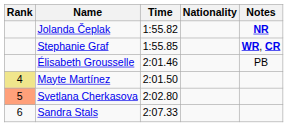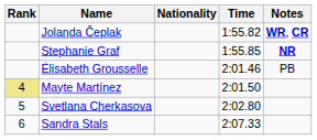 <table class="wikitable sortable" style="text-align:center">
 <tr>
 <th>Rank</th>
 <th>Name</th>
+<th>Nationality</th>
 <th>Time</th>
-<th>Nationality</th>
 <th>Notes</th>
 </tr>
 <tr>
 <td></td>
 <td align="left"><a href='#'>Jolanda Čeplak</a></td>
+<td align=left></td>
 <td>1:55.82</td>
+<td><strong><a href='#'>WR</a></strong>, <strong><a href='#'>CR</a></strong></td>
+</tr>
+<tr>
+<td></td>
+<td align="left"><a href='#'>Stephanie Graf</a></td>
 <td align=left></td>
+<td>1:55.85</td>
 <td><strong><a href='#'>NR</a></strong></td>
 </tr>
 <tr>
 <td></td>
-<td align="left"><a href='#'>Stephanie Graf</a></td>
-<td>1:55.85</td>
+<td align="left"><a href='#'>Élisabeth Grousselle</a></td>
 <td align=left></td>
-<td><strong><a href='#'>WR</a></strong>, <strong><a href='#'>CR</a></strong></td>
-</tr>
-<tr>
-<td></td>
-<td align="left"><a href='#'>Élisabeth Grousselle</a></td>
 <td>2:01.46</td>
-<td align=left></td>
 <td>PB</td>
 </tr>
 <tr>
 <td style="background: khaki;">4</td>
 <td align="left"><a href='#'>Mayte Martínez</a></td>
+<td align=left></td>
 <td>2:01.50</td>
-<td align=left></td>
 <td></td>
 </tr>
 <tr>
-<td style="background: lightsalmon;">5</td>
+<td>5</td>
 <td align="left"><a href='#'>Svetlana Cherkasova</a></td>
+<td align=left></td>
 <td>2:02.80</td>
-<td align=left></td>
 <td></td>
 </tr>
 <tr>
 <td>6</td>
 <td align="left"><a href='#'>Sandra Stals</a></td>
+<td align=left></td>
 <td>2:07.33</td>
-<td align=left></td>
 <td></td>
 </tr>
 </table>
